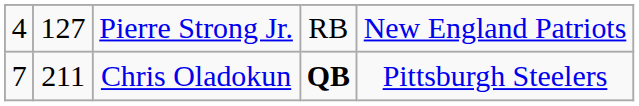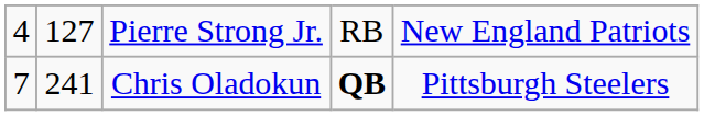 <table class="wikitable" style="text-align:center">
 <tr>
 <td>4</td>
 <td>127</td>
 <td><a href='#'>Pierre Strong Jr.</a></td>
 <td>RB</td>
 <td><a href='#'>New England Patriots</a></td>
 </tr>
 <tr>
 <td>7</td>
-<td>211</td>
+<td>241</td>
 <td><a href='#'>Chris Oladokun</a></td>
 <td><strong>QB</strong></td>
 <td><a href='#'>Pittsburgh Steelers</a></td>
 </tr>
 </table>
